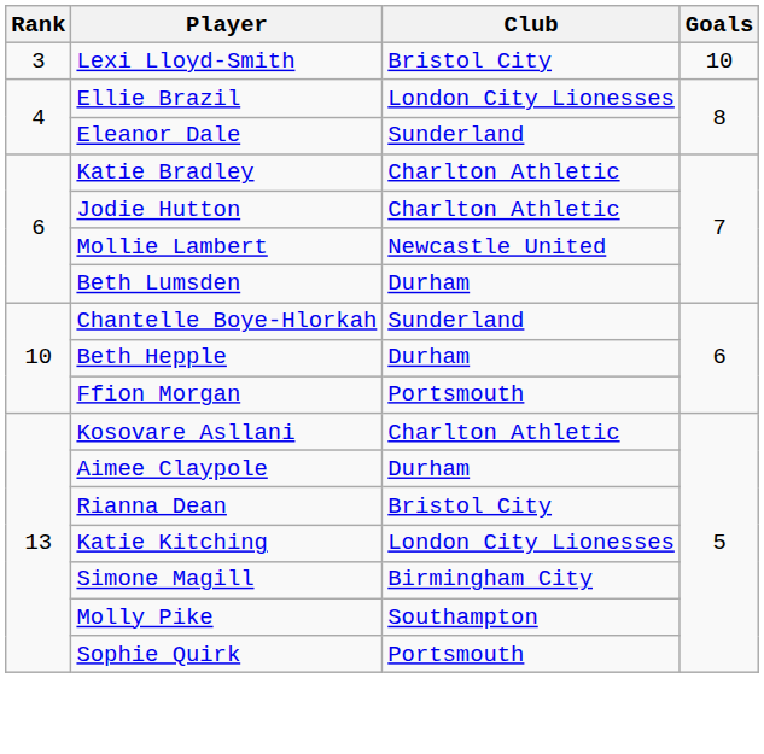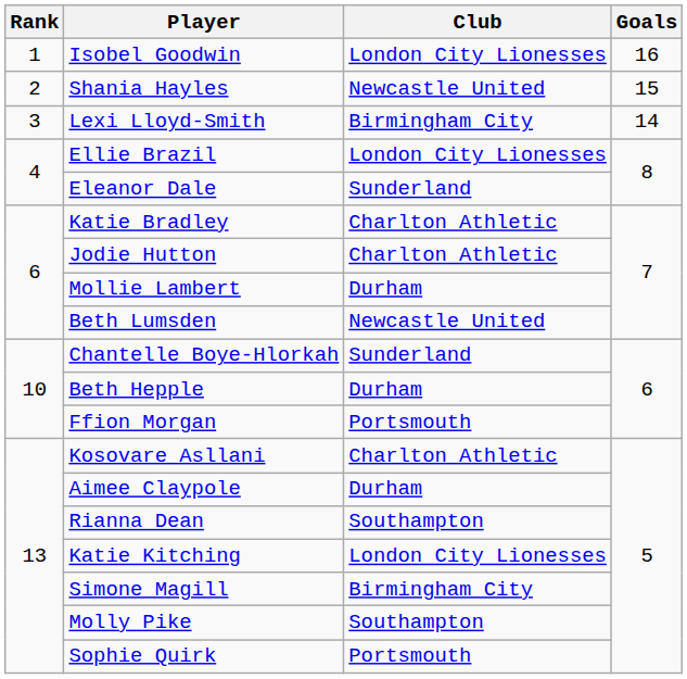 <table class="wikitable" style="text-align:center">
 <tr>
 <th>Rank</th>
 <th>Player</th>
 <th>Club</th>
 <th>Goals</th>
 </tr>
 <tr>
+<td>1</td>
+<td align="left"> <a href='#'>Isobel Goodwin</a></td>
+<td align="left"><a href='#'>London City Lionesses</a></td>
+<td>16</td>
+</tr>
+<tr>
+<td>2</td>
+<td align="left"> <a href='#'>Shania Hayles</a></td>
+<td align="left"><a href='#'>Newcastle United</a></td>
+<td>15</td>
+</tr>
+<tr>
 <td>3</td>
 <td align="left"> <a href='#'>Lexi Lloyd-Smith</a></td>
-<td align="left"><a href='#'>Bristol City</a></td>
-<td>10</td>
+<td align="left"><a href='#'>Birmingham City</a></td>
+<td>14</td>
 </tr>
 <tr>
 <td rowspan=2>4</td>
 <td align="left"> <a href='#'>Ellie Brazil</a></td>
 <td align="left"><a href='#'>London City Lionesses</a></td>
 <td rowspan=2>8</td>
 </tr>
 <tr>
 <td align="left"> <a href='#'>Eleanor Dale</a></td>
 <td align="left"><a href='#'>Sunderland</a></td>
 </tr>
 <tr>
 <td rowspan=4>6</td>
 <td align="left"> <a href='#'>Katie Bradley</a></td>
 <td align="left"><a href='#'>Charlton Athletic</a></td>
 <td rowspan=4>7</td>
 </tr>
 <tr>
 <td align="left"> <a href='#'>Jodie Hutton</a></td>
 <td align="left"><a href='#'>Charlton Athletic</a></td>
 </tr>
 <tr>
 <td align="left"> <a href='#'>Mollie Lambert</a></td>
-<td align="left"><a href='#'>Newcastle United</a></td>
+<td align="left"><a href='#'>Durham</a></td>
 </tr>
 <tr>
 <td align="left"> <a href='#'>Beth Lumsden</a></td>
-<td align="left"><a href='#'>Durham</a></td>
+<td align="left"><a href='#'>Newcastle United</a></td>
 </tr>
 <tr>
 <td rowspan=3>10</td>
 <td align="left"> <a href='#'>Chantelle Boye-Hlorkah</a></td>
 <td align="left"><a href='#'>Sunderland</a></td>
 <td rowspan=3>6</td>
 </tr>
 <tr>
 <td align="left">  <a href='#'>Beth Hepple</a></td>
 <td align="left"><a href='#'>Durham</a></td>
 </tr>
 <tr>
 <td align="left"> <a href='#'>Ffion Morgan</a></td>
 <td align="left"><a href='#'>Portsmouth</a></td>
 </tr>
 <tr>
 <td rowspan=7>13</td>
 <td align="left"> <a href='#'>Kosovare Asllani</a></td>
 <td align="left"><a href='#'>Charlton Athletic</a></td>
 <td rowspan=7>5</td>
 </tr>
 <tr>
 <td align="left"> <a href='#'>Aimee Claypole</a></td>
 <td align="left"><a href='#'>Durham</a></td>
 </tr>
 <tr>
 <td align="left"> <a href='#'>Rianna Dean</a></td>
-<td align="left"><a href='#'>Bristol City</a></td>
+<td align="left"><a href='#'>Southampton</a></td>
 </tr>
 <tr>
 <td align="left"> <a href='#'>Katie Kitching</a></td>
 <td align="left"><a href='#'>London City Lionesses</a></td>
 </tr>
 <tr>
 <td align="left">  <a href='#'>Simone Magill</a></td>
 <td align="left"><a href='#'>Birmingham City</a></td>
 </tr>
 <tr>
 <td align="left"> <a href='#'>Molly Pike</a></td>
 <td align="left"><a href='#'>Southampton</a></td>
 </tr>
 <tr>
 <td align="left">  <a href='#'>Sophie Quirk</a></td>
 <td align="left"><a href='#'>Portsmouth</a></td>
 </tr>
 </table>
